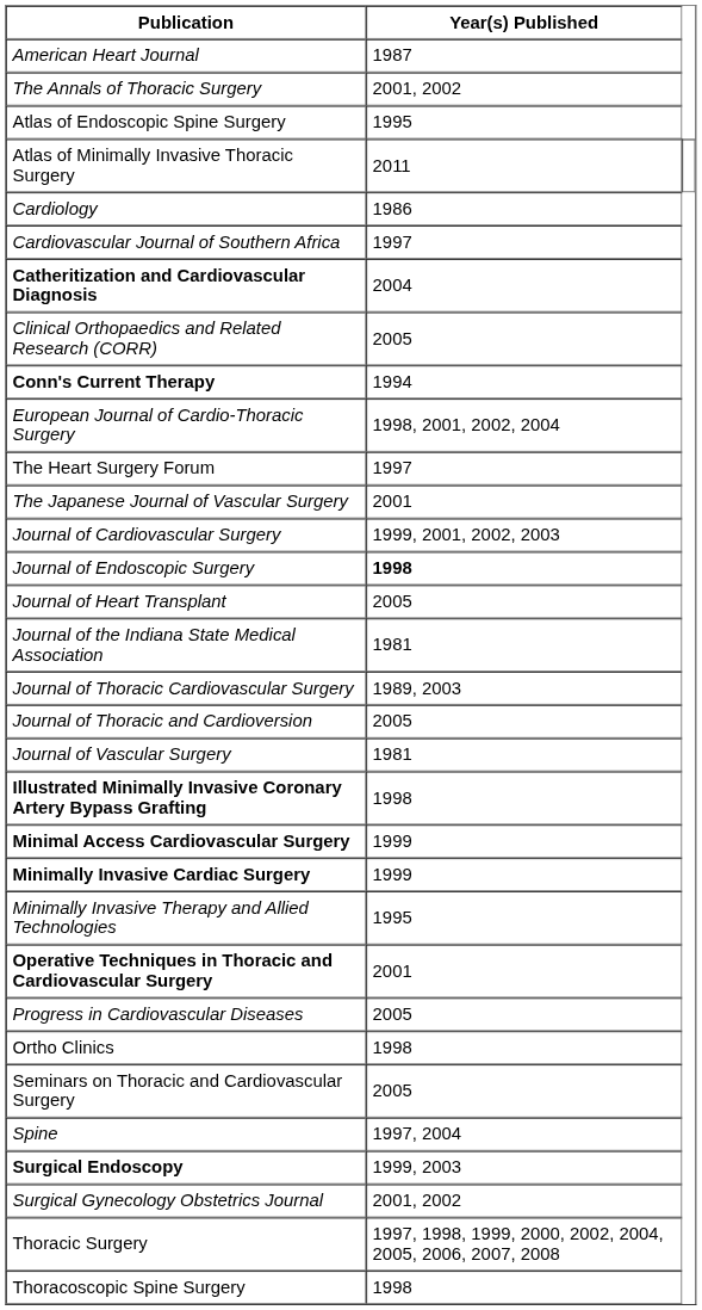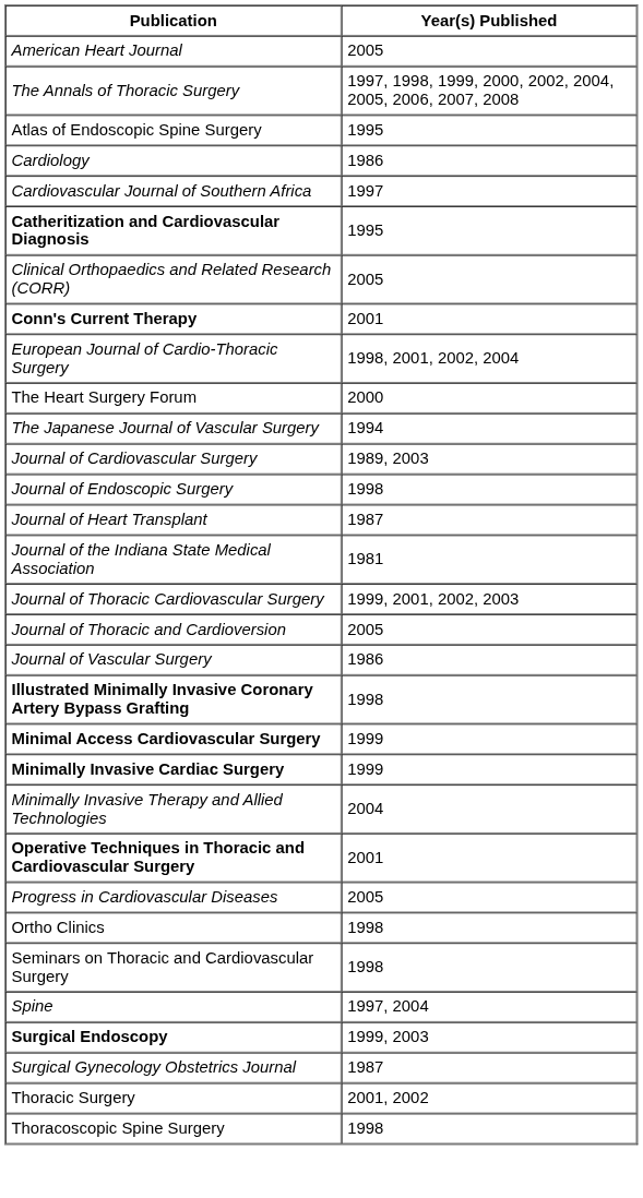 <table border="1" cellpadding="5" cellspacing="0" align="center">
 <tr>
 <th scope="col">Publication</th>
 <th scope="col">Year(s) Published</th>
 </tr>
 <tr>
 <td><em>American Heart Journal</em></td>
-<td>1987</td>
+<td>2005</td>
 </tr>
 <tr>
 <td><em>The Annals of Thoracic Surgery</em></td>
-<td>2001, 2002</td>
+<td>1997, 1998, 1999, 2000, 2002, 2004, 2005, 2006, 2007, 2008</td>
 </tr>
 <tr>
 <td>Atlas of Endoscopic Spine Surgery</td>
 <td>1995</td>
-</tr>
-<tr>
-<td>Atlas of Minimally Invasive Thoracic Surgery</td>
-<td>2011</td>
-<td></td>
 </tr>
 <tr>
 <td><em>Cardiology</em></td>
 <td>1986</td>
 </tr>
 <tr>
 <td><em>Cardiovascular Journal of Southern Africa</em></td>
 <td>1997</td>
 </tr>
 <tr>
 <td><strong>Catheritization and Cardiovascular Diagnosis</strong></td>
-<td>2004</td>
+<td>1995</td>
 </tr>
 <tr>
 <td><em>Clinical Orthopaedics and Related Research (CORR)</em></td>
 <td>2005</td>
 </tr>
 <tr>
 <td><strong>Conn's Current Therapy</strong></td>
-<td>1994</td>
+<td>2001</td>
 </tr>
 <tr>
 <td><em>European Journal of Cardio-Thoracic Surgery</em></td>
 <td>1998, 2001, 2002, 2004</td>
 </tr>
 <tr>
 <td>The Heart Surgery Forum</td>
-<td>1997</td>
+<td>2000</td>
 </tr>
 <tr>
 <td><em>The Japanese Journal of Vascular Surgery</em></td>
-<td>2001</td>
+<td>1994</td>
 </tr>
 <tr>
 <td><em>Journal of Cardiovascular Surgery</em></td>
-<td>1999, 2001, 2002, 2003</td>
+<td>1989, 2003</td>
 </tr>
 <tr>
 <td><em>Journal of Endoscopic Surgery</em></td>
-<td><strong>1998</strong></td>
+<td>1998</td>
 </tr>
 <tr>
 <td><em>Journal of Heart Transplant</em></td>
-<td>2005</td>
+<td>1987</td>
 </tr>
 <tr>
 <td><em>Journal of the Indiana State Medical Association</em></td>
 <td>1981</td>
 </tr>
 <tr>
 <td><em>Journal of Thoracic Cardiovascular Surgery</em></td>
-<td>1989, 2003</td>
+<td>1999, 2001, 2002, 2003</td>
 </tr>
 <tr>
 <td><em>Journal of Thoracic and Cardioversion</em></td>
 <td>2005</td>
 </tr>
 <tr>
 <td><em>Journal of Vascular Surgery</em></td>
-<td>1981</td>
+<td>1986</td>
 </tr>
 <tr>
 <td><strong>Illustrated Minimally Invasive Coronary Artery Bypass Grafting</strong></td>
 <td>1998</td>
 </tr>
 <tr>
 <td><strong>Minimal Access Cardiovascular Surgery</strong></td>
 <td>1999</td>
 </tr>
 <tr>
 <td><strong>Minimally Invasive Cardiac Surgery</strong></td>
 <td>1999</td>
 </tr>
 <tr>
 <td><em>Minimally Invasive Therapy and Allied Technologies</em></td>
-<td>1995</td>
+<td>2004</td>
 </tr>
 <tr>
 <td><strong>Operative Techniques in Thoracic and Cardiovascular Surgery</strong></td>
 <td>2001</td>
 </tr>
 <tr>
 <td><em>Progress in Cardiovascular Diseases</em></td>
 <td>2005</td>
 </tr>
 <tr>
 <td>Ortho Clinics</td>
 <td>1998</td>
 </tr>
 <tr>
 <td>Seminars on Thoracic and Cardiovascular Surgery</td>
-<td>2005</td>
+<td>1998</td>
 </tr>
 <tr>
 <td><em>Spine</em></td>
 <td>1997, 2004</td>
 </tr>
 <tr>
 <td><strong>Surgical Endoscopy</strong></td>
 <td>1999, 2003</td>
 </tr>
 <tr>
 <td><em>Surgical Gynecology Obstetrics Journal</em></td>
-<td>2001, 2002</td>
+<td>1987</td>
 </tr>
 <tr>
 <td>Thoracic Surgery</td>
-<td>1997, 1998, 1999, 2000, 2002, 2004, 2005, 2006, 2007, 2008</td>
+<td>2001, 2002</td>
 </tr>
 <tr>
 <td>Thoracoscopic Spine Surgery</td>
 <td>1998</td>
 </tr>
 </table>
